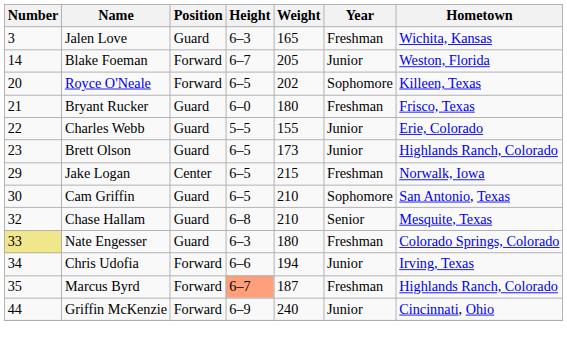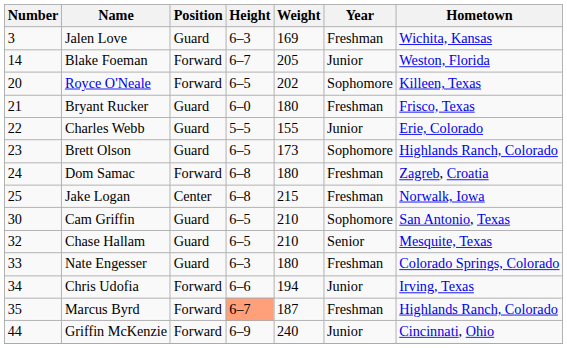 <table class="wikitable">
 <tr>
 <th>Number</th>
 <th>Name</th>
 <th>Position</th>
 <th>Height</th>
 <th>Weight</th>
 <th>Year</th>
 <th>Hometown</th>
 </tr>
 <tr>
 <td>3</td>
 <td>Jalen Love</td>
 <td>Guard</td>
 <td>6–3</td>
-<td>165</td>
+<td>169</td>
 <td>Freshman</td>
 <td><a href='#'>Wichita, Kansas</a></td>
 </tr>
 <tr>
 <td>14</td>
 <td>Blake Foeman</td>
 <td>Forward</td>
 <td>6–7</td>
 <td>205</td>
 <td>Junior</td>
 <td><a href='#'>Weston, Florida</a></td>
 </tr>
 <tr>
 <td>20</td>
 <td><a href='#'>Royce O'Neale</a></td>
 <td>Forward</td>
 <td>6–5</td>
 <td>202</td>
 <td>Sophomore</td>
 <td><a href='#'>Killeen, Texas</a></td>
 </tr>
 <tr>
 <td>21</td>
 <td>Bryant Rucker</td>
 <td>Guard</td>
 <td>6–0</td>
 <td>180</td>
 <td>Freshman</td>
 <td><a href='#'>Frisco, Texas</a></td>
 </tr>
 <tr>
 <td>22</td>
 <td>Charles Webb</td>
 <td>Guard</td>
 <td>5–5</td>
 <td>155</td>
 <td>Junior</td>
 <td><a href='#'>Erie, Colorado</a></td>
 </tr>
 <tr>
 <td>23</td>
 <td>Brett Olson</td>
 <td>Guard</td>
 <td>6–5</td>
 <td>173</td>
-<td>Junior</td>
+<td>Sophomore</td>
 <td><a href='#'>Highlands Ranch, Colorado</a></td>
 </tr>
 <tr>
-<td>29</td>
+<td>24</td>
+<td>Dom Samac</td>
+<td>Forward</td>
+<td>6–8</td>
+<td>180</td>
+<td>Freshman</td>
+<td><a href='#'>Zagreb</a>, <a href='#'>Croatia</a></td>
+</tr>
+<tr>
+<td>25</td>
 <td>Jake Logan</td>
 <td>Center</td>
-<td>6–5</td>
+<td>6–8</td>
 <td>215</td>
 <td>Freshman</td>
 <td><a href='#'>Norwalk, Iowa</a></td>
 </tr>
 <tr>
 <td>30</td>
 <td>Cam Griffin</td>
 <td>Guard</td>
 <td>6–5</td>
 <td>210</td>
 <td>Sophomore</td>
 <td><a href='#'>San Antonio</a>, <a href='#'>Texas</a></td>
 </tr>
 <tr>
 <td>32</td>
 <td>Chase Hallam</td>
 <td>Guard</td>
-<td>6–8</td>
+<td>6–5</td>
 <td>210</td>
 <td>Senior</td>
 <td><a href='#'>Mesquite, Texas</a></td>
 </tr>
 <tr>
-<td style="background: khaki;">33</td>
+<td>33</td>
 <td>Nate Engesser</td>
 <td>Guard</td>
 <td>6–3</td>
 <td>180</td>
 <td>Freshman</td>
 <td><a href='#'>Colorado Springs, Colorado</a></td>
 </tr>
 <tr>
 <td>34</td>
 <td>Chris Udofia</td>
 <td>Forward</td>
 <td>6–6</td>
 <td>194</td>
 <td>Junior</td>
 <td><a href='#'>Irving, Texas</a></td>
 </tr>
 <tr>
 <td>35</td>
 <td>Marcus Byrd</td>
 <td>Forward</td>
 <td style="background: lightsalmon;">6–7</td>
 <td>187</td>
 <td>Freshman</td>
 <td><a href='#'>Highlands Ranch, Colorado</a></td>
 </tr>
 <tr>
 <td>44</td>
 <td>Griffin McKenzie</td>
 <td>Forward</td>
 <td>6–9</td>
 <td>240</td>
 <td>Junior</td>
 <td><a href='#'>Cincinnati</a>, <a href='#'>Ohio</a></td>
 </tr>
 <tr>
 </tr>
 </table>
